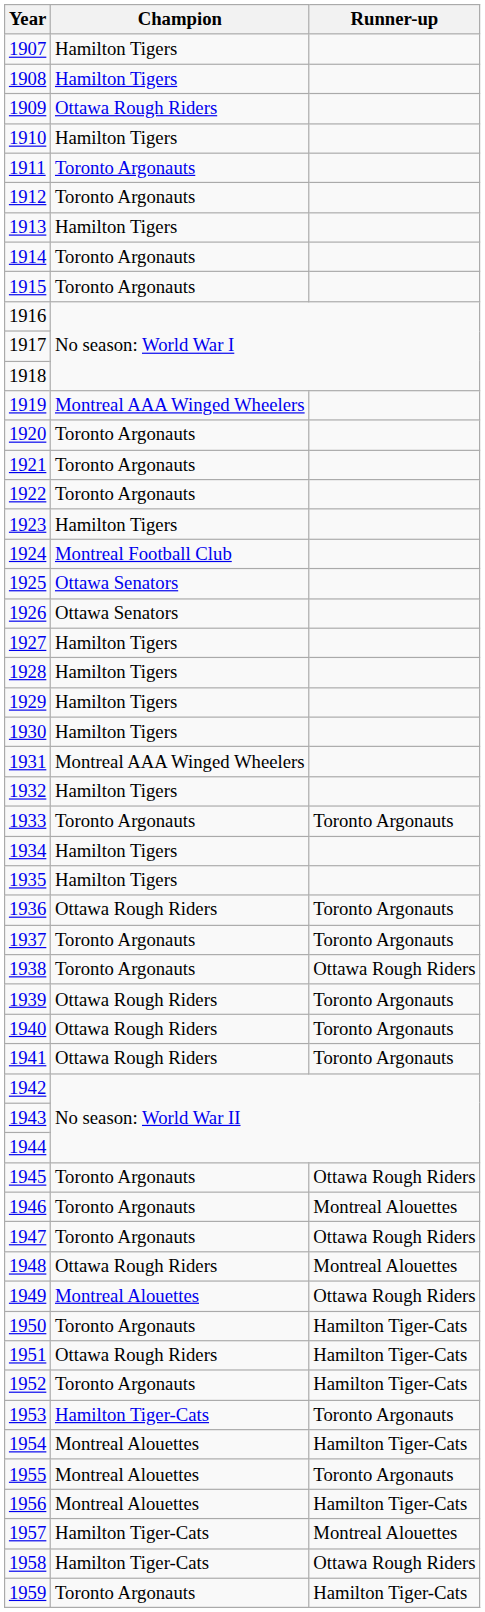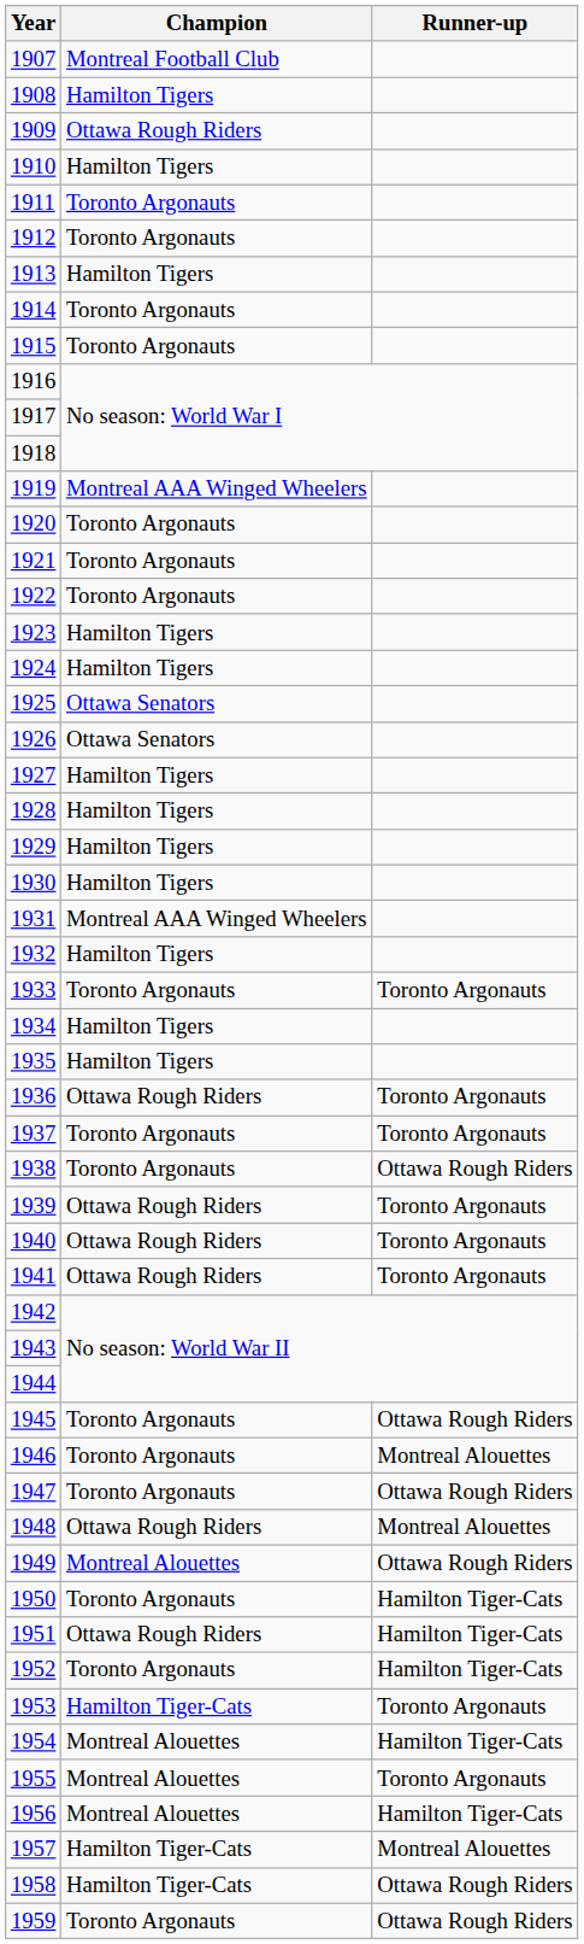 <table class="wikitable">
 <tr>
 <th>Year</th>
 <th>Champion</th>
 <th>Runner-up</th>
 </tr>
 <tr>
 <td><a href='#'>1907</a></td>
-<td>Hamilton Tigers</td>
+<td><a href='#'>Montreal Football Club</a></td>
 <td></td>
 </tr>
 <tr>
 <td><a href='#'>1908</a></td>
 <td><a href='#'>Hamilton Tigers</a></td>
 <td></td>
 </tr>
 <tr>
 <td><a href='#'>1909</a></td>
 <td><a href='#'>Ottawa Rough Riders</a></td>
 <td></td>
 </tr>
 <tr>
 <td><a href='#'>1910</a></td>
 <td>Hamilton Tigers</td>
 <td></td>
 </tr>
 <tr>
 <td><a href='#'>1911</a></td>
 <td><a href='#'>Toronto Argonauts</a></td>
 <td></td>
 </tr>
 <tr>
 <td><a href='#'>1912</a></td>
 <td>Toronto Argonauts</td>
 <td></td>
 </tr>
 <tr>
 <td><a href='#'>1913</a></td>
 <td>Hamilton Tigers</td>
 <td></td>
 </tr>
 <tr>
 <td><a href='#'>1914</a></td>
 <td>Toronto Argonauts</td>
 <td></td>
 </tr>
 <tr>
 <td><a href='#'>1915</a></td>
 <td>Toronto Argonauts</td>
 <td></td>
 </tr>
 <tr>
 <td>1916</td>
 <td rowspan="3" colspan="2">No season: <a href='#'>World War I</a></td>
 </tr>
 <tr>
 <td>1917</td>
 </tr>
 <tr>
 <td>1918</td>
 </tr>
 <tr>
 <td><a href='#'>1919</a></td>
 <td><a href='#'>Montreal AAA Winged Wheelers</a></td>
 <td></td>
 </tr>
 <tr>
 <td><a href='#'>1920</a></td>
 <td>Toronto Argonauts</td>
 <td></td>
 </tr>
 <tr>
 <td><a href='#'>1921</a></td>
 <td>Toronto Argonauts</td>
 <td></td>
 </tr>
 <tr>
 <td><a href='#'>1922</a></td>
 <td>Toronto Argonauts</td>
 <td></td>
 </tr>
 <tr>
 <td><a href='#'>1923</a></td>
 <td>Hamilton Tigers</td>
 <td></td>
 </tr>
 <tr>
 <td><a href='#'>1924</a></td>
-<td><a href='#'>Montreal Football Club</a></td>
+<td>Hamilton Tigers</td>
 <td></td>
 </tr>
 <tr>
 <td><a href='#'>1925</a></td>
 <td><a href='#'>Ottawa Senators</a></td>
 <td></td>
 </tr>
 <tr>
 <td><a href='#'>1926</a></td>
 <td>Ottawa Senators</td>
 <td></td>
 </tr>
 <tr>
 <td><a href='#'>1927</a></td>
 <td>Hamilton Tigers</td>
 <td></td>
 </tr>
 <tr>
 <td><a href='#'>1928</a></td>
 <td>Hamilton Tigers</td>
 <td></td>
 </tr>
 <tr>
 <td><a href='#'>1929</a></td>
 <td>Hamilton Tigers</td>
 <td></td>
 </tr>
 <tr>
 <td><a href='#'>1930</a></td>
 <td>Hamilton Tigers</td>
 <td></td>
 </tr>
 <tr>
 <td><a href='#'>1931</a></td>
 <td>Montreal AAA Winged Wheelers</td>
 <td></td>
 </tr>
 <tr>
 <td><a href='#'>1932</a></td>
 <td>Hamilton Tigers</td>
 <td></td>
 </tr>
 <tr>
 <td><a href='#'>1933</a></td>
 <td>Toronto Argonauts</td>
 <td>Toronto Argonauts</td>
 </tr>
 <tr>
 <td><a href='#'>1934</a></td>
 <td>Hamilton Tigers</td>
 <td></td>
 </tr>
 <tr>
 <td><a href='#'>1935</a></td>
 <td>Hamilton Tigers</td>
 <td></td>
 </tr>
 <tr>
 <td><a href='#'>1936</a></td>
 <td>Ottawa Rough Riders</td>
 <td>Toronto Argonauts</td>
 </tr>
 <tr>
 <td><a href='#'>1937</a></td>
 <td>Toronto Argonauts</td>
 <td>Toronto Argonauts</td>
 </tr>
 <tr>
 <td><a href='#'>1938</a></td>
 <td>Toronto Argonauts</td>
 <td>Ottawa Rough Riders</td>
 </tr>
 <tr>
 <td><a href='#'>1939</a></td>
 <td>Ottawa Rough Riders</td>
 <td>Toronto Argonauts</td>
 </tr>
 <tr>
 <td><a href='#'>1940</a></td>
 <td>Ottawa Rough Riders</td>
 <td>Toronto Argonauts</td>
 </tr>
 <tr>
 <td><a href='#'>1941</a></td>
 <td>Ottawa Rough Riders</td>
 <td>Toronto Argonauts</td>
 </tr>
 <tr>
 <td><a href='#'>1942</a></td>
 <td rowspan="3" colspan="2">No season: <a href='#'>World War II</a></td>
 </tr>
 <tr>
 <td><a href='#'>1943</a></td>
 </tr>
 <tr>
 <td><a href='#'>1944</a></td>
 </tr>
 <tr>
 <td><a href='#'>1945</a></td>
 <td>Toronto Argonauts</td>
 <td>Ottawa Rough Riders</td>
 </tr>
 <tr>
 <td><a href='#'>1946</a></td>
 <td>Toronto Argonauts</td>
 <td>Montreal Alouettes</td>
 </tr>
 <tr>
 <td><a href='#'>1947</a></td>
 <td>Toronto Argonauts</td>
 <td>Ottawa Rough Riders</td>
 </tr>
 <tr>
 <td><a href='#'>1948</a></td>
 <td>Ottawa Rough Riders</td>
 <td>Montreal Alouettes</td>
 </tr>
 <tr>
 <td><a href='#'>1949</a></td>
 <td><a href='#'>Montreal Alouettes</a></td>
 <td>Ottawa Rough Riders</td>
 </tr>
 <tr>
 <td><a href='#'>1950</a></td>
 <td>Toronto Argonauts</td>
 <td>Hamilton Tiger-Cats</td>
 </tr>
 <tr>
 <td><a href='#'>1951</a></td>
 <td>Ottawa Rough Riders</td>
 <td>Hamilton Tiger-Cats</td>
 </tr>
 <tr>
 <td><a href='#'>1952</a></td>
 <td>Toronto Argonauts</td>
 <td>Hamilton Tiger-Cats</td>
 </tr>
 <tr>
 <td><a href='#'>1953</a></td>
 <td><a href='#'>Hamilton Tiger-Cats</a></td>
 <td>Toronto Argonauts</td>
 </tr>
 <tr>
 <td><a href='#'>1954</a></td>
 <td>Montreal Alouettes</td>
 <td>Hamilton Tiger-Cats</td>
 </tr>
 <tr>
 <td><a href='#'>1955</a></td>
 <td>Montreal Alouettes</td>
 <td>Toronto Argonauts</td>
 </tr>
 <tr>
 <td><a href='#'>1956</a></td>
 <td>Montreal Alouettes</td>
 <td>Hamilton Tiger-Cats</td>
 </tr>
 <tr>
 <td><a href='#'>1957</a></td>
 <td>Hamilton Tiger-Cats</td>
 <td>Montreal Alouettes</td>
 </tr>
 <tr>
 <td><a href='#'>1958</a></td>
 <td>Hamilton Tiger-Cats</td>
 <td>Ottawa Rough Riders</td>
 </tr>
 <tr>
 <td><a href='#'>1959</a></td>
 <td>Toronto Argonauts</td>
-<td>Hamilton Tiger-Cats</td>
+<td>Ottawa Rough Riders</td>
 </tr>
 <tr>
 </tr>
 </table>
